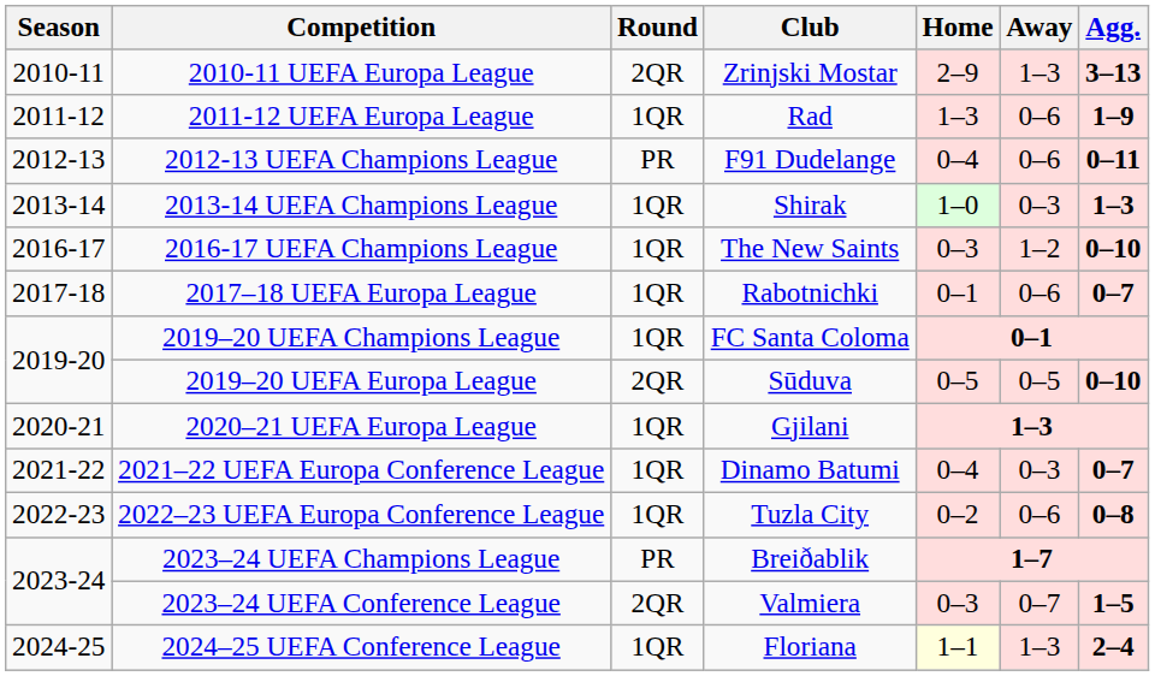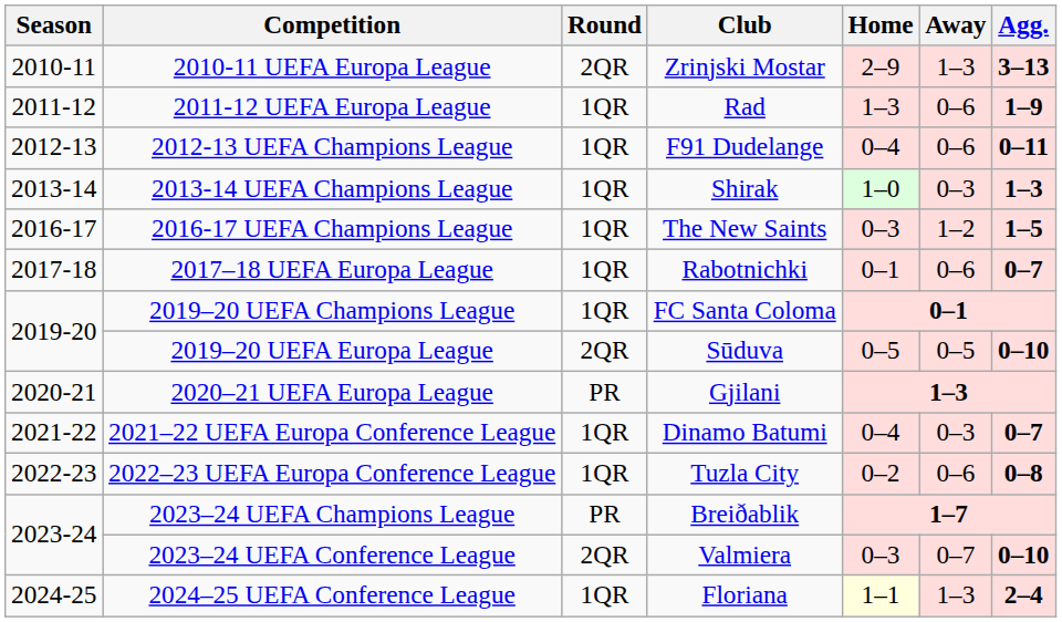 <table class="wikitable" style="text-align:center">
 <tr>
 <th>Season</th>
 <th>Competition</th>
 <th>Round</th>
 <th>Club</th>
 <th>Home</th>
 <th>Away</th>
 <th><a href='#'>Agg.</a></th>
 </tr>
 <tr>
 <td>2010-11</td>
 <td><a href='#'>2010-11 UEFA Europa League</a></td>
 <td>2QR</td>
 <td> <a href='#'>Zrinjski Mostar</a></td>
 <td bgcolor="#fdd">2–9</td>
 <td bgcolor="#fdd">1–3</td>
 <td bgcolor="#fdd"><strong>3–13</strong></td>
 </tr>
 <tr>
 <td>2011-12</td>
 <td><a href='#'>2011-12 UEFA Europa League</a></td>
 <td>1QR</td>
 <td> <a href='#'>Rad</a></td>
 <td bgcolor="#fdd">1–3</td>
 <td bgcolor="#fdd">0–6</td>
 <td bgcolor="#fdd"><strong>1–9</strong></td>
 </tr>
 <tr>
 <td>2012-13</td>
 <td><a href='#'>2012-13 UEFA Champions League</a></td>
-<td>PR</td>
+<td>1QR</td>
 <td> <a href='#'>F91 Dudelange</a></td>
 <td bgcolor="#fdd">0–4</td>
 <td bgcolor="#fdd">0–6</td>
 <td bgcolor="#fdd"><strong>0–11</strong></td>
 </tr>
 <tr>
 <td>2013-14</td>
 <td><a href='#'>2013-14 UEFA Champions League</a></td>
 <td>1QR</td>
 <td> <a href='#'>Shirak</a></td>
 <td bgcolor="#dfd">1–0</td>
 <td bgcolor="#fdd">0–3</td>
 <td bgcolor="#fdd"><strong>1–3</strong></td>
 </tr>
 <tr>
 <td>2016-17</td>
 <td><a href='#'>2016-17 UEFA Champions League</a></td>
 <td>1QR</td>
 <td> <a href='#'>The New Saints</a></td>
 <td bgcolor="#fdd">0–3</td>
 <td bgcolor="#fdd">1–2</td>
-<td bgcolor="#fdd"><strong>0–10</strong></td>
+<td bgcolor="#fdd"><strong>1–5</strong></td>
 </tr>
 <tr>
 <td>2017-18</td>
 <td><a href='#'>2017–18 UEFA Europa League</a></td>
 <td>1QR</td>
 <td> <a href='#'>Rabotnichki</a></td>
 <td bgcolor="#fdd">0–1</td>
 <td bgcolor="#fdd">0–6</td>
 <td bgcolor="#fdd"><strong>0–7</strong></td>
 </tr>
 <tr>
 <td rowspan="2">2019-20</td>
 <td><a href='#'>2019–20 UEFA Champions League</a></td>
 <td>1QR</td>
 <td> <a href='#'>FC Santa Coloma</a></td>
 <td colspan="3" bgcolor="#fdd"><strong>0–1</strong></td>
 </tr>
 <tr>
 <td><a href='#'>2019–20 UEFA Europa League</a></td>
 <td>2QR</td>
 <td> <a href='#'>Sūduva</a></td>
 <td bgcolor="#fdd">0–5</td>
 <td bgcolor="#fdd">0–5</td>
 <td bgcolor="#fdd"><strong>0–10</strong></td>
 </tr>
 <tr>
 <td>2020-21</td>
 <td><a href='#'>2020–21 UEFA Europa League</a></td>
-<td>1QR</td>
+<td>PR</td>
 <td> <a href='#'>Gjilani</a></td>
 <td colspan="3" bgcolor="#fdd"><strong>1–3</strong></td>
 </tr>
 <tr>
 <td>2021-22</td>
 <td><a href='#'>2021–22 UEFA Europa Conference League</a></td>
 <td>1QR</td>
 <td> <a href='#'>Dinamo Batumi</a></td>
 <td bgcolor="#fdd">0–4</td>
 <td bgcolor="#fdd">0–3</td>
 <td bgcolor="#fdd"><strong>0–7</strong></td>
 </tr>
 <tr>
 <td>2022-23</td>
 <td><a href='#'>2022–23 UEFA Europa Conference League</a></td>
 <td>1QR</td>
 <td> <a href='#'>Tuzla City</a></td>
 <td bgcolor="#fdd">0–2</td>
 <td bgcolor="#fdd">0–6</td>
 <td bgcolor="#fdd"><strong>0–8</strong></td>
 </tr>
 <tr>
 <td rowspan="2">2023-24</td>
 <td><a href='#'>2023–24 UEFA Champions League</a></td>
 <td>PR</td>
 <td> <a href='#'>Breiðablik</a></td>
 <td colspan="3" bgcolor="#fdd"><strong>1–7</strong></td>
 </tr>
 <tr>
 <td><a href='#'>2023–24 UEFA Conference League</a></td>
 <td>2QR</td>
 <td> <a href='#'>Valmiera</a></td>
 <td bgcolor="#fdd">0–3</td>
 <td bgcolor="#fdd">0–7</td>
-<td bgcolor="#fdd"><strong>1–5</strong></td>
+<td bgcolor="#fdd"><strong>0–10</strong></td>
 </tr>
 <tr>
 <td>2024-25</td>
 <td><a href='#'>2024–25 UEFA Conference League</a></td>
 <td>1QR</td>
 <td> <a href='#'>Floriana</a></td>
 <td bgcolor="#ffd">1–1</td>
 <td bgcolor="#fdd">1–3</td>
 <td bgcolor="#fdd"><strong>2–4</strong></td>
 </tr>
 </table>
